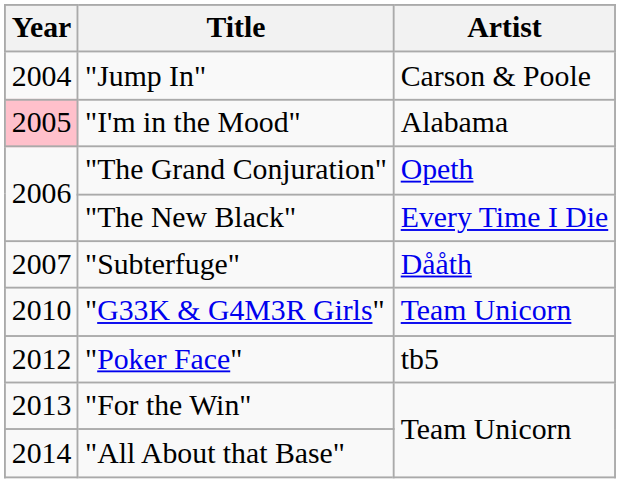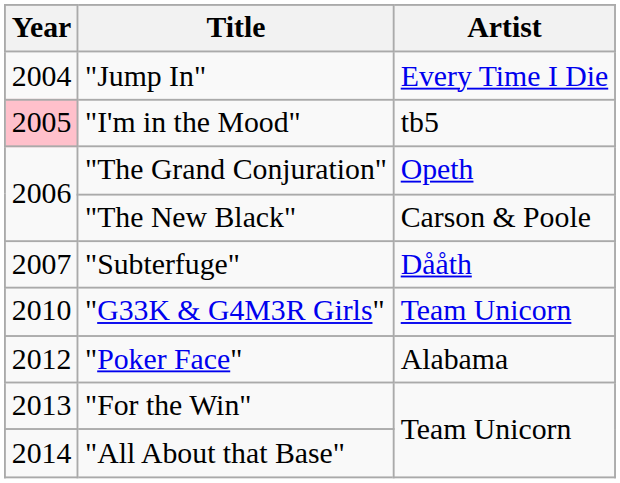 <table class="wikitable sortable">
 <tr>
 <th>Year</th>
 <th>Title</th>
 <th>Artist</th>
 </tr>
 <tr>
 <td>2004</td>
 <td>"Jump In"</td>
-<td>Carson & Poole</td>
+<td><a href='#'>Every Time I Die</a></td>
 </tr>
 <tr>
 <td style="background: pink;">2005</td>
 <td>"I'm in the Mood"</td>
-<td>Alabama</td>
+<td>tb5</td>
 </tr>
 <tr>
 <td rowspan=2>2006</td>
 <td>"The Grand Conjuration"</td>
 <td><a href='#'>Opeth</a></td>
 </tr>
 <tr>
 <td>"The New Black"</td>
-<td><a href='#'>Every Time I Die</a></td>
+<td>Carson & Poole</td>
 </tr>
 <tr>
 <td>2007</td>
 <td>"Subterfuge"</td>
 <td><a href='#'>Dååth</a></td>
 </tr>
 <tr>
 <td>2010</td>
 <td>"<a href='#'>G33K & G4M3R Girls</a>"</td>
 <td><a href='#'>Team Unicorn</a></td>
 </tr>
 <tr>
 <td>2012</td>
 <td>"<a href='#'>Poker Face</a>"</td>
-<td>tb5</td>
+<td>Alabama</td>
 </tr>
 <tr>
 <td>2013</td>
 <td>"For the Win"</td>
 <td rowspan=2>Team Unicorn</td>
 </tr>
 <tr>
 <td>2014</td>
 <td>"All About that Base"</td>
 </tr>
 </table>
